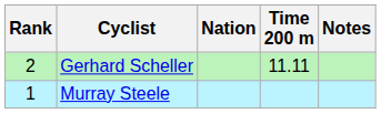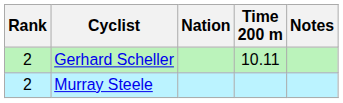 <table class="wikitable sortable" style="text-align:center">
 <tr>
 <th>Rank</th>
 <th>Cyclist</th>
 <th>Nation</th>
 <th>Time<br>200 m</th>
 <th>Notes</th>
 </tr>
 <tr bgcolor=bbf3bb>
 <td>2</td>
 <td align=left><a href='#'>Gerhard Scheller</a></td>
 <td align=left></td>
-<td>11.11</td>
+<td>10.11</td>
 <td></td>
 </tr>
 <tr bgcolor=bbf3ff>
-<td>1</td>
+<td>2</td>
 <td align=left><a href='#'>Murray Steele</a></td>
 <td align=left></td>
 <td></td>
 <td></td>
 </tr>
 </table>
